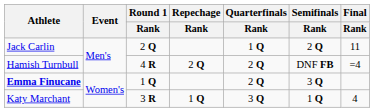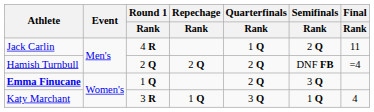 <table class=wikitable style=font-size:90%;text-align:center>
 <tr>
 <th rowspan=2>Athlete</th>
 <th rowspan=2>Event</th>
 <th>Round 1</th>
 <th>Repechage</th>
 <th>Quarterfinals</th>
 <th>Semifinals</th>
 <th>Final</th>
 </tr>
 <tr style=font-size:95%>
 <th>Rank</th>
 <th>Rank</th>
 <th>Rank</th>
 <th>Rank</th>
 <th>Rank</th>
 </tr>
 <tr>
 <td align=left><a href='#'>Jack Carlin</a></td>
 <td rowspan=2 align=left><a href='#'>Men's</a></td>
-<td>2 <strong>Q</strong></td>
+<td>4 <strong>R</strong></td>
 <td></td>
 <td>1 <strong>Q</strong></td>
 <td>2 <strong>Q</strong></td>
 <td>11</td>
 </tr>
 <tr>
 <td align=left><a href='#'>Hamish Turnbull</a></td>
-<td>4 <strong>R</strong></td>
+<td>2 <strong>Q</strong></td>
 <td>2 <strong>Q</strong></td>
 <td>2 <strong>Q</strong></td>
 <td>DNF <strong>FB</strong></td>
 <td>=4</td>
 </tr>
 <tr>
 <td align=left><strong><a href='#'>Emma Finucane</a></strong></td>
 <td rowspan=2 align=left><a href='#'>Women's</a></td>
 <td>1 <strong>Q</strong></td>
 <td></td>
 <td>2 <strong>Q</strong></td>
 <td>3 <strong>Q</strong></td>
 <td></td>
 </tr>
 <tr>
 <td align=left><a href='#'>Katy Marchant</a></td>
 <td>3 <strong>R</strong></td>
 <td>1 <strong>Q</strong></td>
 <td>3 <strong>Q</strong></td>
 <td>1 <strong>Q</strong></td>
 <td>4</td>
 </tr>
 </table>
